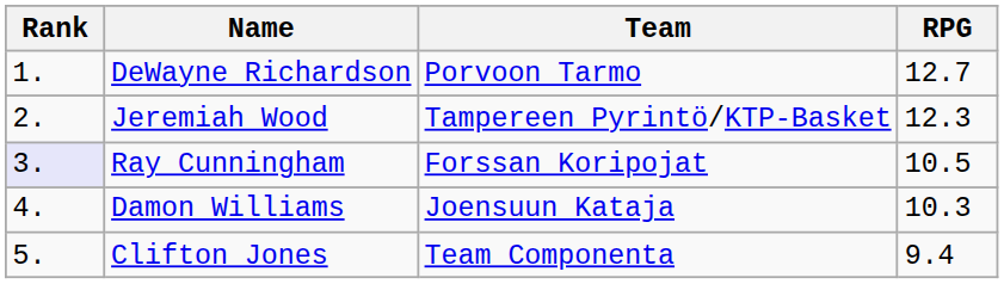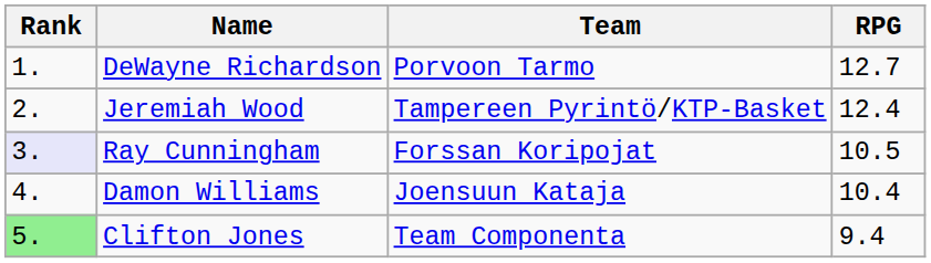 <table class="wikitable">
 <tr>
 <th width=40>Rank</th>
 <th>Name</th>
 <th>Team</th>
 <th width=40>RPG</th>
 </tr>
 <tr>
 <td>1.</td>
 <td> <a href='#'>DeWayne Richardson</a></td>
 <td><a href='#'>Porvoon Tarmo</a></td>
 <td>12.7</td>
 </tr>
 <tr>
 <td>2.</td>
 <td> <a href='#'>Jeremiah Wood</a></td>
 <td><a href='#'>Tampereen Pyrintö</a>/<a href='#'>KTP-Basket</a></td>
-<td>12.3</td>
+<td>12.4</td>
 </tr>
 <tr>
 <td style="background: lavender;">3.</td>
 <td> <a href='#'>Ray Cunningham</a></td>
 <td><a href='#'>Forssan Koripojat</a></td>
 <td>10.5</td>
 </tr>
 <tr>
 <td>4.</td>
 <td> <a href='#'>Damon Williams</a></td>
 <td><a href='#'>Joensuun Kataja</a></td>
-<td>10.3</td>
+<td>10.4</td>
 </tr>
 <tr>
-<td>5.</td>
+<td style="background: lightgreen;">5.</td>
 <td> <a href='#'>Clifton Jones</a></td>
 <td><a href='#'>Team Componenta</a></td>
 <td>9.4</td>
 </tr>
 </table>
